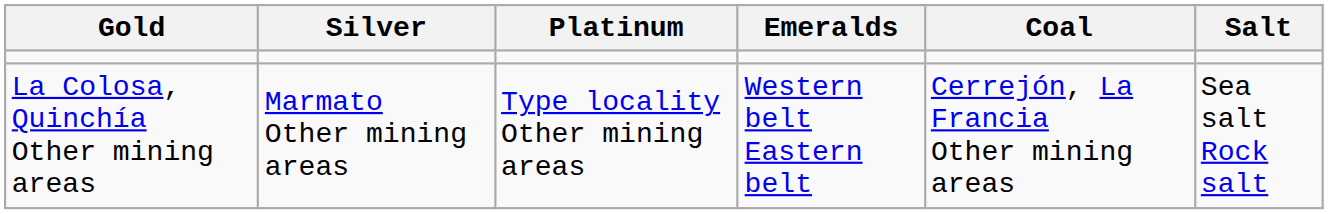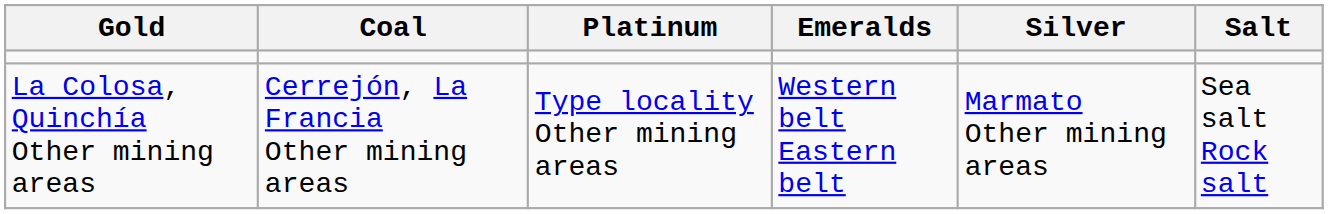 <table class="wikitable">
 <tr>
 <th>Gold</th>
-<th>Silver</th>
+<th>Coal</th>
 <th>Platinum</th>
 <th>Emeralds</th>
-<th>Coal</th>
+<th>Silver</th>
 <th>Salt</th>
 </tr>
 <tr>
 <td></td>
 <td></td>
 <td></td>
 <td></td>
 <td></td>
 <td></td>
 </tr>
 <tr>
 <td> <a href='#'>La Colosa</a>, <a href='#'>Quinchía</a><br> Other mining areas</td>
-<td> <a href='#'>Marmato</a><br> Other mining areas</td>
+<td> <a href='#'>Cerrejón</a>, <a href='#'>La Francia</a><br> Other mining areas</td>
 <td> <a href='#'>Type locality</a><br> Other mining areas</td>
 <td> <a href='#'>Western belt</a><br> <a href='#'>Eastern belt</a></td>
-<td> <a href='#'>Cerrejón</a>, <a href='#'>La Francia</a><br> Other mining areas</td>
+<td> <a href='#'>Marmato</a><br> Other mining areas</td>
 <td> Sea salt<br> <a href='#'>Rock salt</a></td>
 </tr>
 </table>
